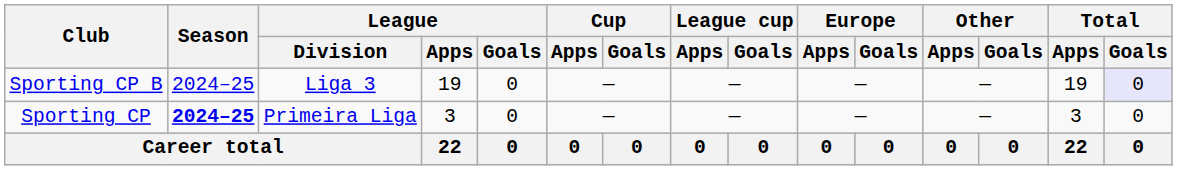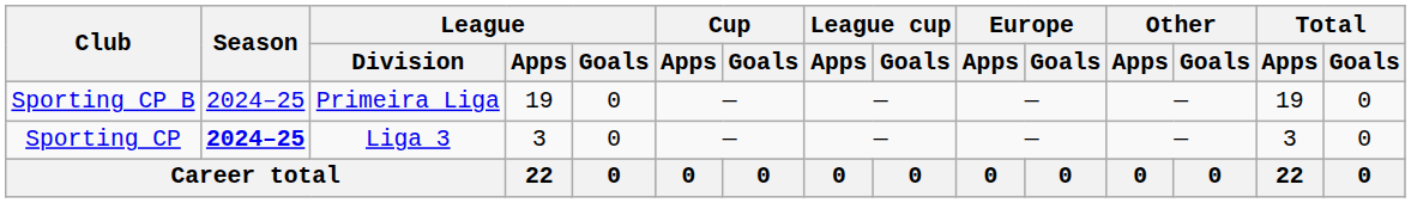 <table class=wikitable style="text-align: center;">
 <tr>
 <th rowspan="2">Club</th>
 <th rowspan="2">Season</th>
 <th colspan="3">League</th>
 <th colspan="2">Cup</th>
 <th colspan="2">League cup</th>
 <th colspan="2">Europe</th>
 <th colspan="2">Other</th>
 <th colspan="2">Total</th>
 </tr>
 <tr>
 <th>Division</th>
 <th>Apps</th>
 <th>Goals</th>
 <th>Apps</th>
 <th>Goals</th>
 <th>Apps</th>
 <th>Goals</th>
 <th>Apps</th>
 <th>Goals</th>
 <th>Apps</th>
 <th>Goals</th>
 <th>Apps</th>
 <th>Goals</th>
 </tr>
 <tr>
 <td><a href='#'>Sporting CP B</a></td>
 <td><a href='#'>2024–25</a></td>
-<td><a href='#'>Liga 3</a></td>
+<td><a href='#'>Primeira Liga</a></td>
 <td>19</td>
 <td>0</td>
 <td colspan="2">—</td>
 <td colspan="2">—</td>
 <td colspan="2">—</td>
 <td colspan="2">—</td>
 <td>19</td>
-<td style="background: lavender;">0</td>
+<td>0</td>
 </tr>
 <tr>
 <td><a href='#'>Sporting CP</a></td>
 <td><strong><a href='#'>2024–25</a></strong></td>
-<td><a href='#'>Primeira Liga</a></td>
+<td><a href='#'>Liga 3</a></td>
 <td>3</td>
 <td>0</td>
 <td colspan="2">—</td>
 <td colspan="2">—</td>
 <td colspan="2">—</td>
 <td colspan="2">—</td>
 <td>3</td>
 <td>0</td>
 </tr>
 <tr>
 <th colspan="3">Career total</th>
 <th>22</th>
 <th>0</th>
 <th>0</th>
 <th>0</th>
 <th>0</th>
 <th>0</th>
 <th>0</th>
 <th>0</th>
 <th>0</th>
 <th>0</th>
 <th>22</th>
 <th>0</th>
 </tr>
 </table>
